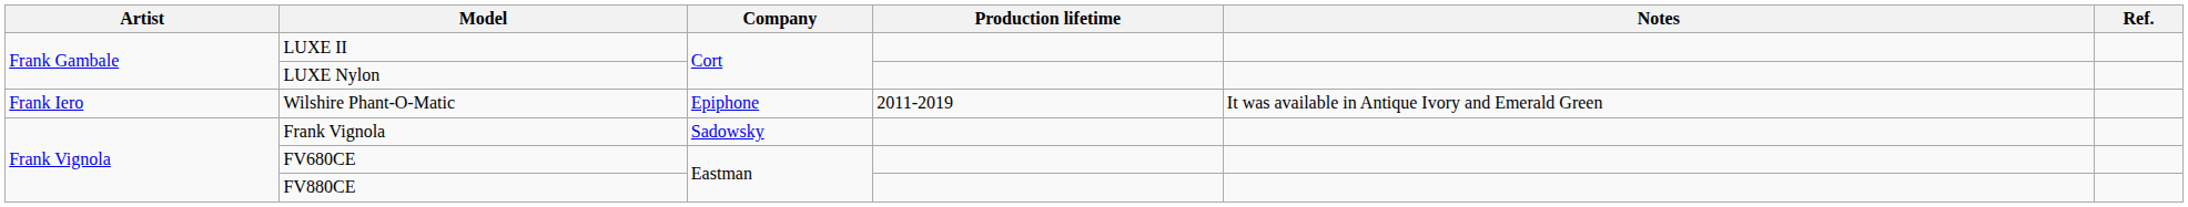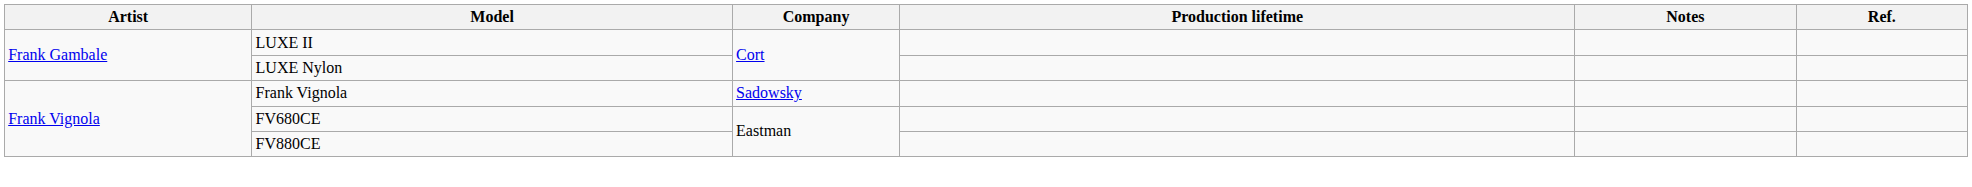 <table class="wikitable sortable plainrowheaders" style="width:99%;">
 <tr>
 <th scope="col" style="width:15em;">Artist</th>
 <th scope="col">Model</th>
 <th scope="col" style="width:10em;">Company</th>
 <th scope="col">Production lifetime</th>
 <th scope="col" class="unsortable">Notes</th>
 <th scope="col">Ref.</th>
 </tr>
 <tr>
 <td rowspan=2><a href='#'>Frank Gambale</a></td>
 <td>LUXE II</td>
 <td rowspan=2><a href='#'>Cort</a></td>
 <td></td>
 <td></td>
 <td></td>
 </tr>
 <tr>
 <td>LUXE Nylon</td>
 <td></td>
 <td></td>
 <td></td>
 </tr>
 <tr>
-<td><a href='#'>Frank Iero</a></td>
-<td>Wilshire Phant-O-Matic</td>
-<td><a href='#'>Epiphone</a></td>
-<td>2011-2019</td>
-<td>It was available in Antique Ivory and Emerald Green</td>
-<td></td>
-</tr>
-<tr>
 <td rowspan=3><a href='#'>Frank Vignola</a></td>
 <td>Frank Vignola</td>
 <td><a href='#'>Sadowsky</a></td>
 <td></td>
 <td></td>
 <td></td>
 </tr>
 <tr>
 <td>FV680CE</td>
 <td rowspan=2>Eastman</td>
 <td></td>
 <td></td>
 <td></td>
 </tr>
 <tr>
 <td>FV880CE</td>
 <td></td>
 <td></td>
 <td></td>
 </tr>
 </table>
